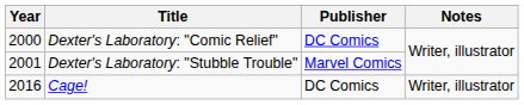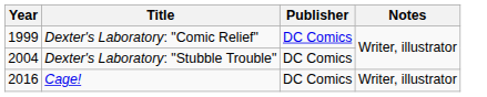 <table class="wikitable sortable">
 <tr>
 <th>Year</th>
 <th>Title</th>
 <th>Publisher</th>
 <th>Notes</th>
 </tr>
 <tr>
-<td>2000</td>
+<td>1999</td>
 <td><em>Dexter's Laboratory</em>: "Comic Relief"</td>
 <td><a href='#'>DC Comics</a></td>
 <td rowspan="2">Writer, illustrator</td>
 </tr>
 <tr>
-<td>2001</td>
+<td>2004</td>
 <td><em>Dexter's Laboratory</em>: "Stubble Trouble"</td>
-<td><a href='#'>Marvel Comics</a></td>
+<td>DC Comics</td>
 </tr>
 <tr>
 <td>2016</td>
 <td><em><a href='#'>Cage!</a></em></td>
 <td>DC Comics</td>
 <td>Writer, illustrator</td>
 </tr>
 </table>
